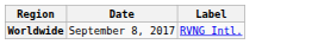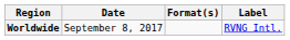 <table class="wikitable plainrowheaders">
 <tr>
 <th scope="col">Region</th>
 <th scope="col">Date</th>
+<th scope="col">Format(s)</th>
 <th scope="col">Label</th>
 </tr>
 <tr>
 <th scope="row">Worldwide</th>
 <td>September 8, 2017</td>
+<td></td>
 <td><a href='#'>RVNG Intl.</a></td>
 </tr>
 </table>
